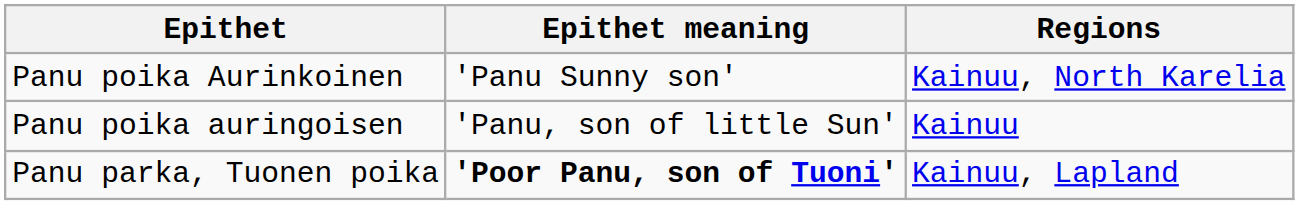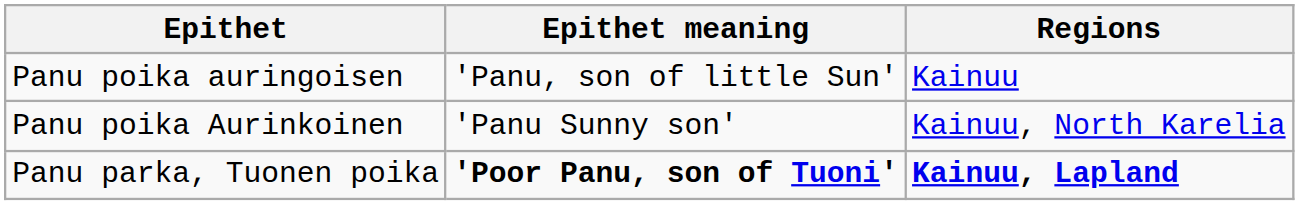 <table class="wikitable sortable">
 <tr>
 <th>Epithet</th>
 <th class="unsortable">Epithet meaning</th>
 <th>Regions</th>
 </tr>
 <tr>
+<td>Panu poika auringoisen</td>
+<td>'Panu, son of little Sun'</td>
+<td><a href='#'>Kainuu</a></td>
+</tr>
+<tr>
 <td>Panu poika Aurinkoinen</td>
 <td>'Panu Sunny son'</td>
 <td><a href='#'>Kainuu</a>, <a href='#'>North Karelia</a></td>
 </tr>
 <tr>
-<td>Panu poika auringoisen</td>
-<td>'Panu, son of little Sun'</td>
-<td><a href='#'>Kainuu</a></td>
-</tr>
-<tr>
 <td>Panu parka, Tuonen poika</td>
 <td><strong>'Poor Panu, son of <a href='#'>Tuoni</a>'</strong></td>
-<td><a href='#'>Kainuu</a>, <a href='#'>Lapland</a></td>
+<td><strong><a href='#'>Kainuu</a>, <a href='#'>Lapland</a></strong></td>
 </tr>
 </table>
